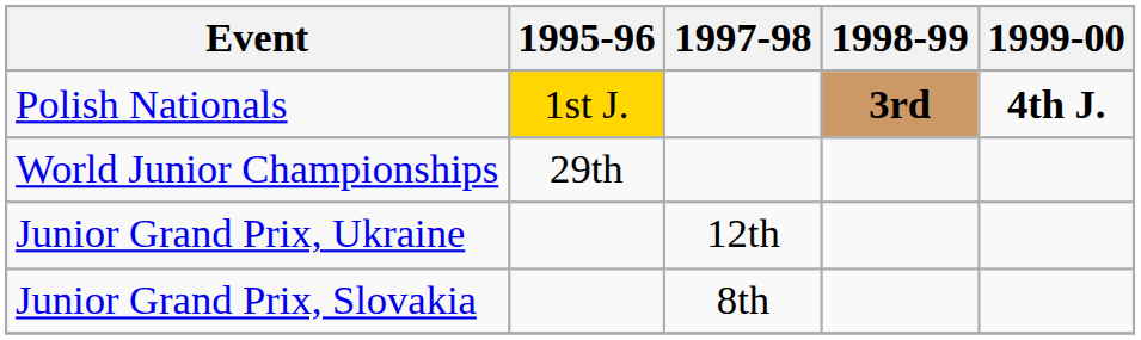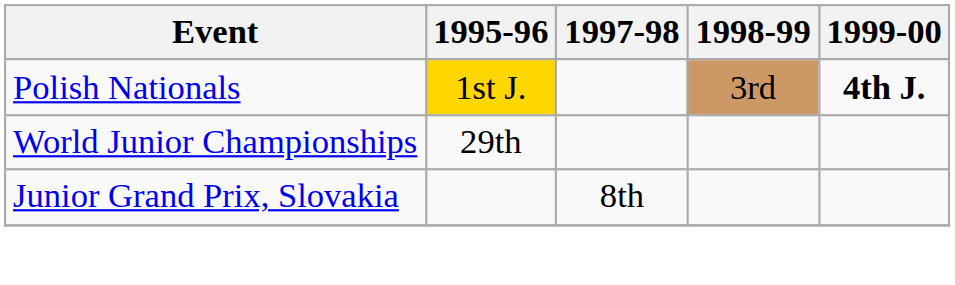 <table class="wikitable">
 <tr>
 <th>Event</th>
 <th>1995-96</th>
 <th>1997-98</th>
 <th>1998-99</th>
 <th>1999-00</th>
 </tr>
 <tr>
 <td><a href='#'>Polish Nationals</a></td>
 <td align="center" bgcolor="gold">1st J.</td>
 <td></td>
-<td align="center" bgcolor="cc9966"><strong>3rd</strong></td>
+<td align="center" bgcolor="cc9966">3rd</td>
 <td align="center"><strong>4th J.</strong></td>
 </tr>
 <tr>
 <td><a href='#'>World Junior Championships</a></td>
 <td align="center">29th</td>
 <td></td>
-<td></td>
-<td></td>
-</tr>
-<tr>
-<td><a href='#'>Junior Grand Prix, Ukraine</a></td>
-<td></td>
-<td align="center">12th</td>
 <td></td>
 <td></td>
 </tr>
 <tr>
 <td><a href='#'>Junior Grand Prix, Slovakia</a></td>
 <td></td>
 <td align="center">8th</td>
 <td></td>
 <td></td>
 </tr>
 <tr>
 </tr>
 </table>
